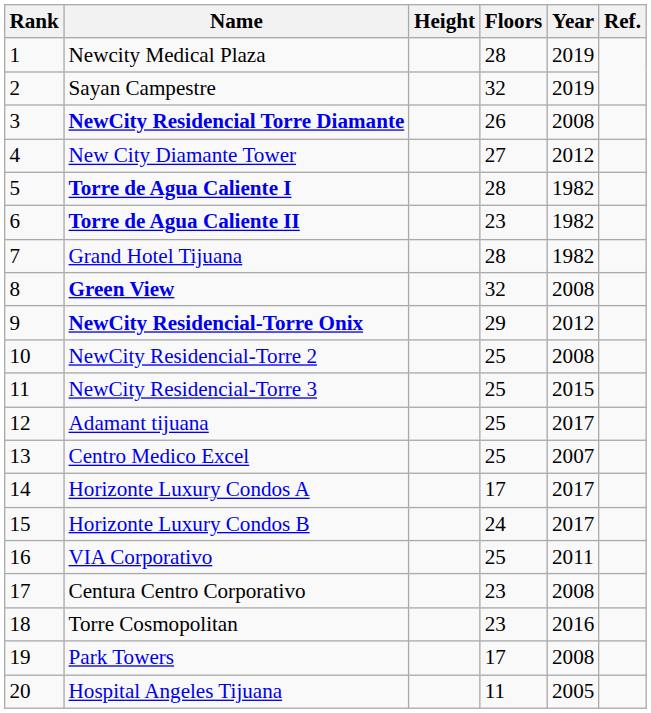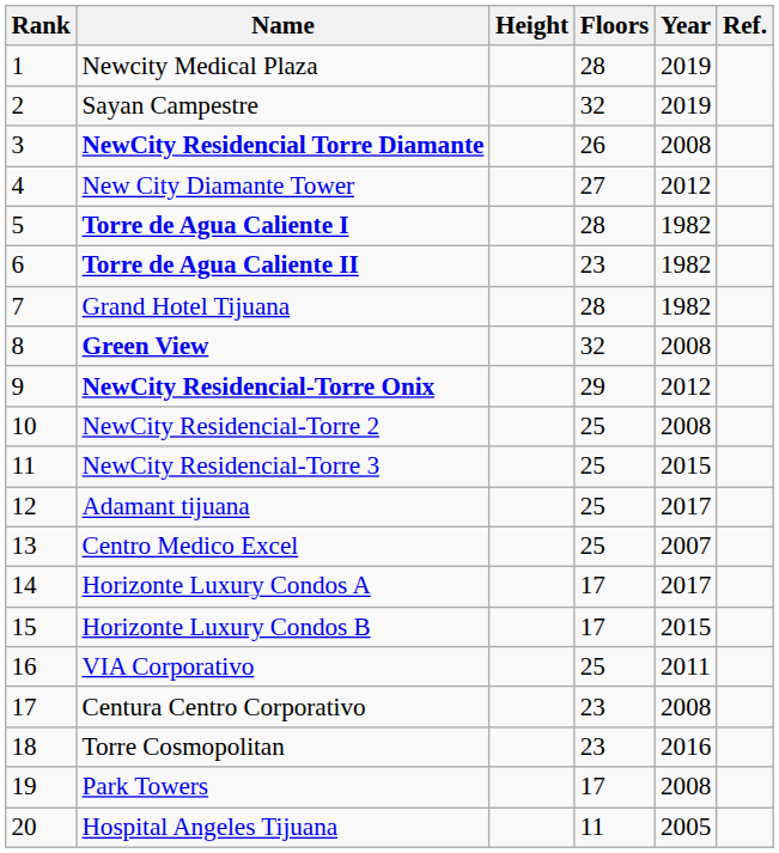 <table class="wikitable sortable col5cen col6cen col7cen">
 <tr>
 <th>Rank</th>
 <th>Name</th>
 <th>Height</th>
 <th>Floors</th>
 <th>Year</th>
 <th class="unsortable">Ref.</th>
 </tr>
 <tr>
 <td>1</td>
 <td>Newcity Medical Plaza</td>
 <td></td>
 <td>28</td>
 <td>2019 </td>
 </tr>
 <tr>
 <td>2</td>
 <td>Sayan Campestre</td>
 <td></td>
 <td>32</td>
 <td>2019 </td>
 </tr>
 <tr>
 <td>3</td>
 <td><strong><a href='#'>NewCity Residencial Torre Diamante</a></strong></td>
 <td></td>
 <td>26</td>
 <td>2008</td>
 <td></td>
 </tr>
 <tr>
 <td>4</td>
 <td><a href='#'>New City Diamante Tower</a></td>
 <td></td>
 <td>27</td>
 <td>2012</td>
 <td></td>
 </tr>
 <tr>
 <td>5</td>
 <td><strong><a href='#'>Torre de Agua Caliente I</a></strong></td>
 <td></td>
 <td>28</td>
 <td>1982</td>
 <td></td>
 </tr>
 <tr>
 <td>6</td>
 <td><strong><a href='#'>Torre de Agua Caliente II</a></strong></td>
 <td></td>
 <td>23</td>
 <td>1982</td>
 <td></td>
 </tr>
 <tr>
 <td>7</td>
 <td><a href='#'>Grand Hotel Tijuana</a></td>
 <td></td>
 <td>28</td>
 <td>1982</td>
 <td></td>
 </tr>
 <tr>
 <td>8</td>
 <td><strong><a href='#'>Green View</a></strong></td>
 <td></td>
 <td>32</td>
 <td>2008</td>
 <td></td>
 </tr>
 <tr>
 <td>9</td>
 <td><strong><a href='#'>NewCity Residencial-Torre Onix</a></strong></td>
 <td></td>
 <td>29</td>
 <td>2012</td>
 <td></td>
 </tr>
 <tr>
 <td>10</td>
 <td><a href='#'>NewCity Residencial-Torre 2</a></td>
 <td></td>
 <td>25</td>
 <td>2008</td>
 <td></td>
 </tr>
 <tr>
 <td>11</td>
 <td><a href='#'>NewCity Residencial-Torre 3</a></td>
 <td></td>
 <td>25</td>
 <td>2015</td>
 <td></td>
 </tr>
 <tr>
 <td>12</td>
 <td><a href='#'>Adamant tijuana</a></td>
 <td></td>
 <td>25</td>
 <td>2017</td>
 <td></td>
 </tr>
 <tr>
 <td>13</td>
 <td><a href='#'>Centro Medico Excel</a></td>
 <td></td>
 <td>25</td>
 <td>2007</td>
 <td></td>
 </tr>
 <tr>
 <td>14</td>
 <td><a href='#'>Horizonte Luxury Condos A</a></td>
 <td></td>
 <td>17</td>
 <td>2017</td>
 <td></td>
 </tr>
 <tr>
 <td>15</td>
 <td><a href='#'>Horizonte Luxury Condos B</a></td>
 <td></td>
-<td>24</td>
-<td>2017</td>
+<td>17</td>
+<td>2015</td>
 <td></td>
 </tr>
 <tr>
 <td>16</td>
 <td><a href='#'>VIA Corporativo</a></td>
 <td></td>
 <td>25</td>
 <td>2011</td>
 <td></td>
 </tr>
 <tr>
 <td>17</td>
 <td>Centura Centro Corporativo</td>
 <td></td>
 <td>23</td>
 <td>2008</td>
 <td></td>
 </tr>
 <tr>
 <td>18</td>
 <td>Torre Cosmopolitan</td>
 <td></td>
 <td>23</td>
 <td>2016</td>
 <td></td>
 </tr>
 <tr>
 <td>19</td>
 <td><a href='#'>Park Towers</a></td>
 <td></td>
 <td>17</td>
 <td>2008</td>
 <td></td>
 </tr>
 <tr>
 <td>20</td>
 <td><a href='#'>Hospital Angeles Tijuana</a></td>
 <td></td>
 <td>11</td>
 <td>2005</td>
 <td></td>
 </tr>
 </table>
